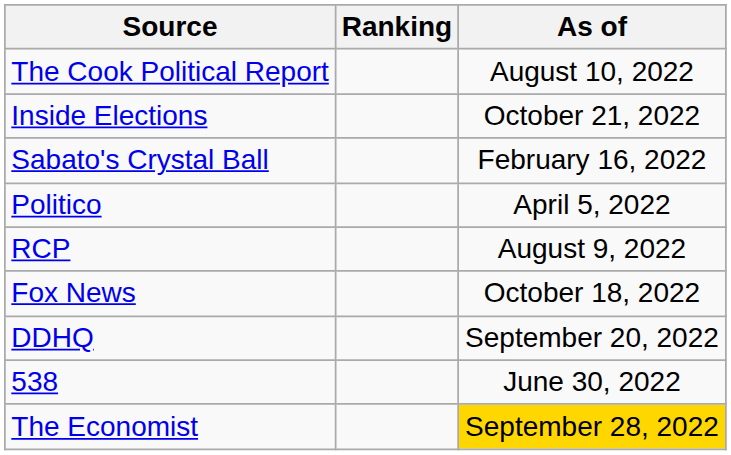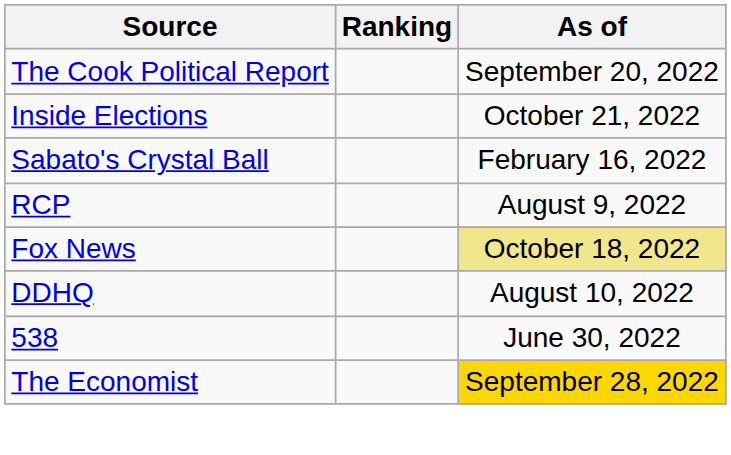 <table class="wikitable" style="text-align:center">
 <tr>
 <th>Source</th>
 <th>Ranking</th>
 <th>As of</th>
 </tr>
 <tr>
 <td align=left><a href='#'>The Cook Political Report</a></td>
 <td></td>
-<td>August 10, 2022</td>
+<td>September 20, 2022</td>
 </tr>
 <tr>
 <td align=left><a href='#'>Inside Elections</a></td>
 <td></td>
 <td>October 21, 2022</td>
 </tr>
 <tr>
 <td align=left><a href='#'>Sabato's Crystal Ball</a></td>
 <td></td>
 <td>February 16, 2022</td>
 </tr>
 <tr>
-<td align="left"><a href='#'>Politico</a></td>
-<td></td>
-<td>April 5, 2022</td>
-</tr>
-<tr>
 <td align="left"><a href='#'>RCP</a></td>
 <td></td>
 <td>August 9, 2022</td>
 </tr>
 <tr>
 <td align=left><a href='#'>Fox News</a></td>
 <td></td>
-<td>October 18, 2022</td>
+<td style="background: khaki;">October 18, 2022</td>
 </tr>
 <tr>
 <td align="left"><a href='#'>DDHQ</a></td>
 <td></td>
-<td>September 20, 2022</td>
+<td>August 10, 2022</td>
 </tr>
 <tr>
 <td align="left"><a href='#'>538</a></td>
 <td></td>
 <td>June 30, 2022</td>
 </tr>
 <tr>
 <td align="left"><a href='#'>The Economist</a></td>
 <td></td>
 <td style="background: gold;">September 28, 2022</td>
 </tr>
 </table>
